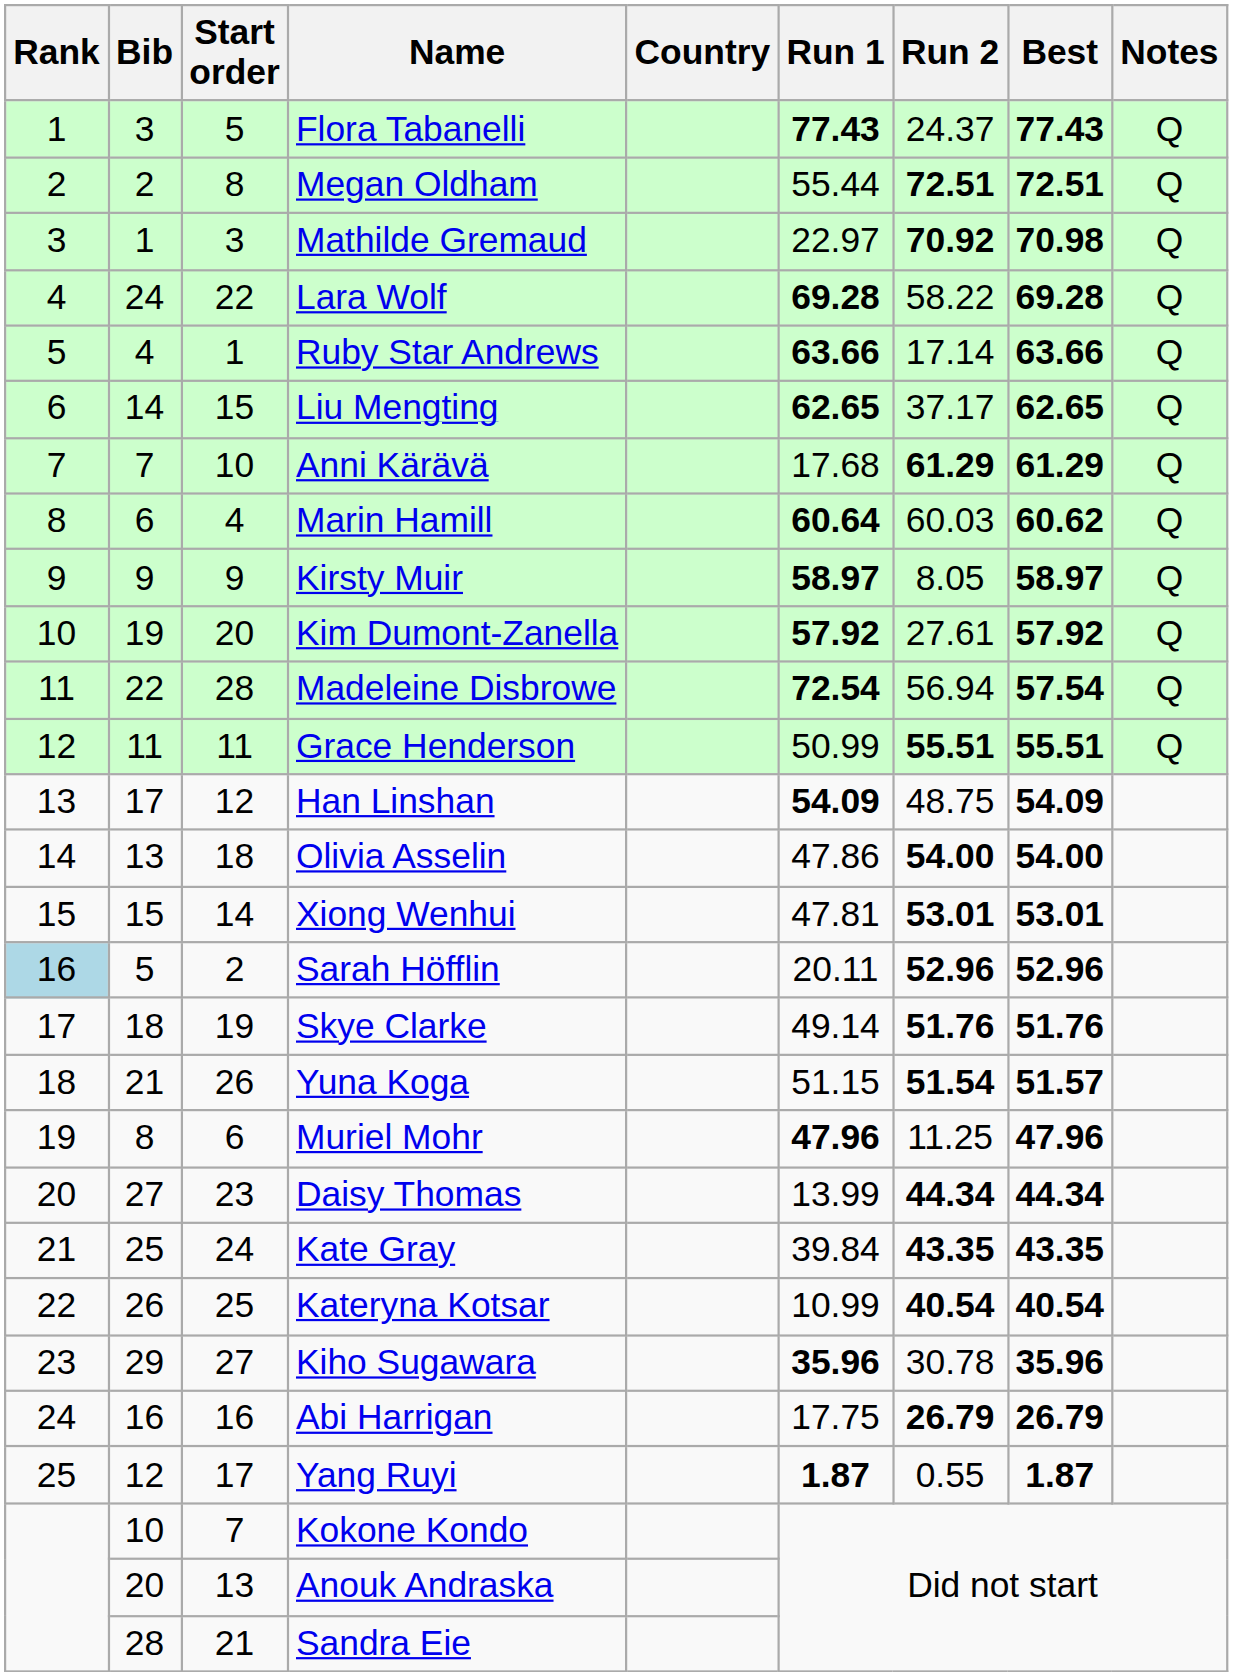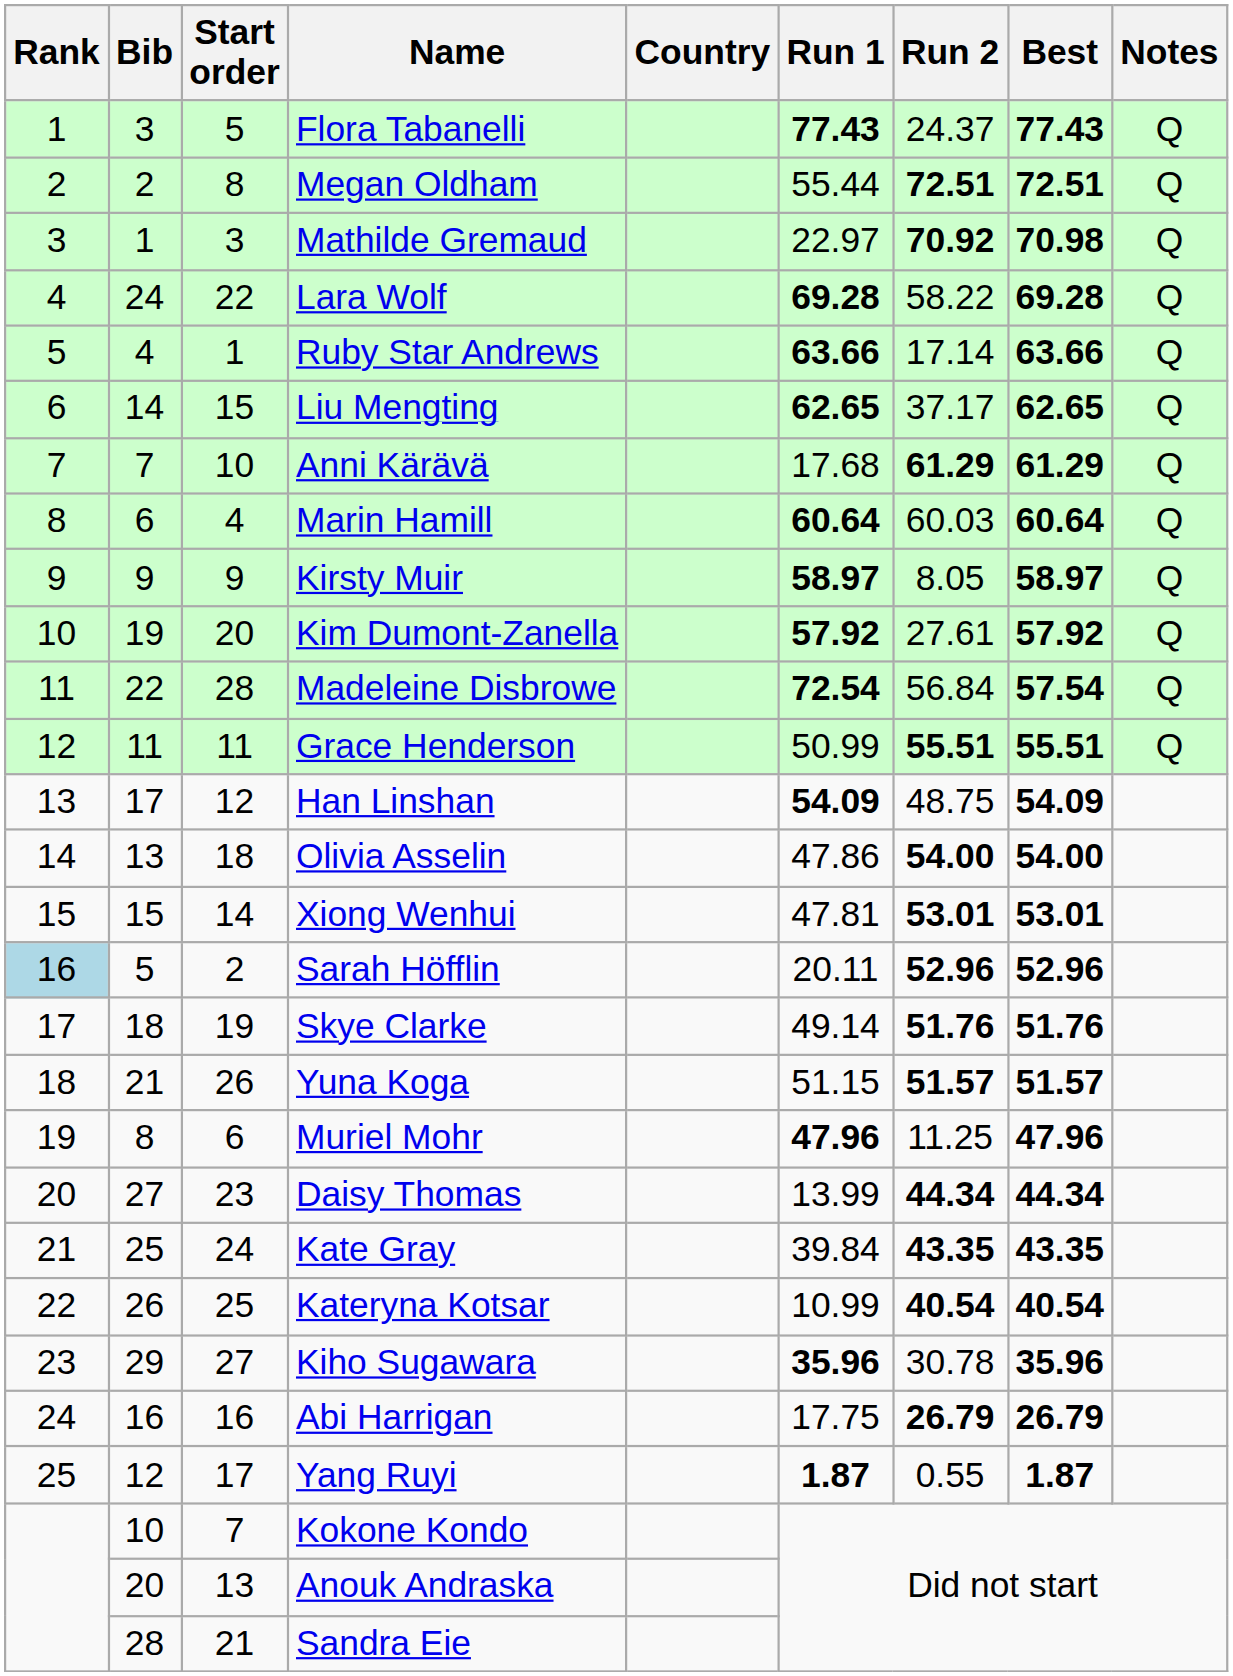 <table class="wikitable sortable" style="text-align:center">
 <tr>
 <th>Rank</th>
 <th>Bib</th>
 <th>Start<br>order</th>
 <th>Name</th>
 <th>Country</th>
 <th>Run 1</th>
 <th>Run 2</th>
 <th>Best</th>
 <th>Notes</th>
 </tr>
 <tr bgcolor=ccffcc>
 <td>1</td>
 <td>3</td>
 <td>5</td>
 <td align=left><a href='#'>Flora Tabanelli</a></td>
 <td align=left></td>
 <td><strong>77.43</strong></td>
 <td>24.37</td>
 <td><strong>77.43</strong></td>
 <td>Q</td>
 </tr>
 <tr bgcolor=ccffcc>
 <td>2</td>
 <td>2</td>
 <td>8</td>
 <td align=left><a href='#'>Megan Oldham</a></td>
 <td align=left></td>
 <td>55.44</td>
 <td><strong>72.51</strong></td>
 <td><strong>72.51</strong></td>
 <td>Q</td>
 </tr>
 <tr bgcolor=ccffcc>
 <td>3</td>
 <td>1</td>
 <td>3</td>
 <td align=left><a href='#'>Mathilde Gremaud</a></td>
 <td align=left></td>
 <td>22.97</td>
 <td><strong>70.92</strong></td>
 <td><strong>70.98</strong></td>
 <td>Q</td>
 </tr>
 <tr bgcolor=ccffcc>
 <td>4</td>
 <td>24</td>
 <td>22</td>
 <td align=left><a href='#'>Lara Wolf</a></td>
 <td align=left></td>
 <td><strong>69.28</strong></td>
 <td>58.22</td>
 <td><strong>69.28</strong></td>
 <td>Q</td>
 </tr>
 <tr bgcolor=ccffcc>
 <td>5</td>
 <td>4</td>
 <td>1</td>
 <td align=left><a href='#'>Ruby Star Andrews</a></td>
 <td align=left></td>
 <td><strong>63.66</strong></td>
 <td>17.14</td>
 <td><strong>63.66</strong></td>
 <td>Q</td>
 </tr>
 <tr bgcolor=ccffcc>
 <td>6</td>
 <td>14</td>
 <td>15</td>
 <td align=left><a href='#'>Liu Mengting</a></td>
 <td align=left></td>
 <td><strong>62.65</strong></td>
 <td>37.17</td>
 <td><strong>62.65</strong></td>
 <td>Q</td>
 </tr>
 <tr bgcolor=ccffcc>
 <td>7</td>
 <td>7</td>
 <td>10</td>
 <td align=left><a href='#'>Anni Kärävä</a></td>
 <td align=left></td>
 <td>17.68</td>
 <td><strong>61.29</strong></td>
 <td><strong>61.29</strong></td>
 <td>Q</td>
 </tr>
 <tr bgcolor=ccffcc>
 <td>8</td>
 <td>6</td>
 <td>4</td>
 <td align=left><a href='#'>Marin Hamill</a></td>
 <td align=left></td>
 <td><strong>60.64</strong></td>
 <td>60.03</td>
-<td><strong>60.62</strong></td>
+<td><strong>60.64</strong></td>
 <td>Q</td>
 </tr>
 <tr bgcolor=ccffcc>
 <td>9</td>
 <td>9</td>
 <td>9</td>
 <td align=left><a href='#'>Kirsty Muir</a></td>
 <td align=left></td>
 <td><strong>58.97</strong></td>
 <td>8.05</td>
 <td><strong>58.97</strong></td>
 <td>Q</td>
 </tr>
 <tr bgcolor=ccffcc>
 <td>10</td>
 <td>19</td>
 <td>20</td>
 <td align=left><a href='#'>Kim Dumont-Zanella</a></td>
 <td align=left></td>
 <td><strong>57.92</strong></td>
 <td>27.61</td>
 <td><strong>57.92</strong></td>
 <td>Q</td>
 </tr>
 <tr bgcolor=ccffcc>
 <td>11</td>
 <td>22</td>
 <td>28</td>
 <td align=left><a href='#'>Madeleine Disbrowe</a></td>
 <td align=left></td>
 <td><strong>72.54</strong></td>
-<td>56.94</td>
+<td>56.84</td>
 <td><strong>57.54</strong></td>
 <td>Q</td>
 </tr>
 <tr bgcolor=ccffcc>
 <td>12</td>
 <td>11</td>
 <td>11</td>
 <td align=left><a href='#'>Grace Henderson</a></td>
 <td align=left></td>
 <td>50.99</td>
 <td><strong>55.51</strong></td>
 <td><strong>55.51</strong></td>
 <td>Q</td>
 </tr>
 <tr>
 <td>13</td>
 <td>17</td>
 <td>12</td>
 <td align=left><a href='#'>Han Linshan</a></td>
 <td align=left></td>
 <td><strong>54.09</strong></td>
 <td>48.75</td>
 <td><strong>54.09</strong></td>
 <td></td>
 </tr>
 <tr>
 <td>14</td>
 <td>13</td>
 <td>18</td>
 <td align=left><a href='#'>Olivia Asselin</a></td>
 <td align=left></td>
 <td>47.86</td>
 <td><strong>54.00</strong></td>
 <td><strong>54.00</strong></td>
 <td></td>
 </tr>
 <tr>
 <td>15</td>
 <td>15</td>
 <td>14</td>
 <td align=left><a href='#'>Xiong Wenhui</a></td>
 <td align=left></td>
 <td>47.81</td>
 <td><strong>53.01</strong></td>
 <td><strong>53.01</strong></td>
 <td></td>
 </tr>
 <tr>
 <td style="background: lightblue;">16</td>
 <td>5</td>
 <td>2</td>
 <td align=left><a href='#'>Sarah Höfflin</a></td>
 <td align=left></td>
 <td>20.11</td>
 <td><strong>52.96</strong></td>
 <td><strong>52.96</strong></td>
 <td></td>
 </tr>
 <tr>
 <td>17</td>
 <td>18</td>
 <td>19</td>
 <td align=left><a href='#'>Skye Clarke</a></td>
 <td align=left></td>
 <td>49.14</td>
 <td><strong>51.76</strong></td>
 <td><strong>51.76</strong></td>
 <td></td>
 </tr>
 <tr>
 <td>18</td>
 <td>21</td>
 <td>26</td>
 <td align=left><a href='#'>Yuna Koga</a></td>
 <td align=left></td>
 <td>51.15</td>
-<td><strong>51.54</strong></td>
+<td><strong>51.57</strong></td>
 <td><strong>51.57</strong></td>
 <td></td>
 </tr>
 <tr>
 <td>19</td>
 <td>8</td>
 <td>6</td>
 <td align=left><a href='#'>Muriel Mohr</a></td>
 <td align=left></td>
 <td><strong>47.96</strong></td>
 <td>11.25</td>
 <td><strong>47.96</strong></td>
 <td></td>
 </tr>
 <tr>
 <td>20</td>
 <td>27</td>
 <td>23</td>
 <td align=left><a href='#'>Daisy Thomas</a></td>
 <td align=left></td>
 <td>13.99</td>
 <td><strong>44.34</strong></td>
 <td><strong>44.34</strong></td>
 <td></td>
 </tr>
 <tr>
 <td>21</td>
 <td>25</td>
 <td>24</td>
 <td align=left><a href='#'>Kate Gray</a></td>
 <td align=left></td>
 <td>39.84</td>
 <td><strong>43.35</strong></td>
 <td><strong>43.35</strong></td>
 <td></td>
 </tr>
 <tr>
 <td>22</td>
 <td>26</td>
 <td>25</td>
 <td align=left><a href='#'>Kateryna Kotsar</a></td>
 <td align=left></td>
 <td>10.99</td>
 <td><strong>40.54</strong></td>
 <td><strong>40.54</strong></td>
 <td></td>
 </tr>
 <tr>
 <td>23</td>
 <td>29</td>
 <td>27</td>
 <td align=left><a href='#'>Kiho Sugawara</a></td>
 <td align=left></td>
 <td><strong>35.96</strong></td>
 <td>30.78</td>
 <td><strong>35.96</strong></td>
 <td></td>
 </tr>
 <tr>
 <td>24</td>
 <td>16</td>
 <td>16</td>
 <td align=left><a href='#'>Abi Harrigan</a></td>
 <td align=left></td>
 <td>17.75</td>
 <td><strong>26.79</strong></td>
 <td><strong>26.79</strong></td>
 <td></td>
 </tr>
 <tr>
 <td>25</td>
 <td>12</td>
 <td>17</td>
 <td align=left><a href='#'>Yang Ruyi</a></td>
 <td align=left></td>
 <td><strong>1.87</strong></td>
 <td>0.55</td>
 <td><strong>1.87</strong></td>
 <td></td>
 </tr>
 <tr>
 <td rowspan=3></td>
 <td>10</td>
 <td>7</td>
 <td align=left><a href='#'>Kokone Kondo</a></td>
 <td align=left></td>
 <td rowspan=3 colspan=4>Did not start</td>
 </tr>
 <tr>
 <td>20</td>
 <td>13</td>
 <td align=left><a href='#'>Anouk Andraska</a></td>
 <td align=left></td>
 </tr>
 <tr>
 <td>28</td>
 <td>21</td>
 <td align=left><a href='#'>Sandra Eie</a></td>
 <td align=left></td>
 </tr>
 </table>
